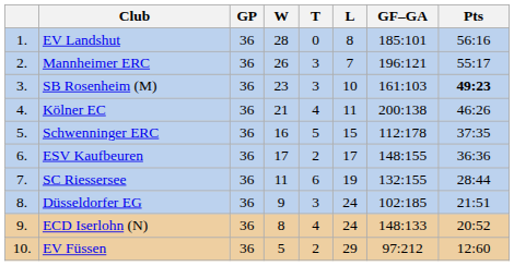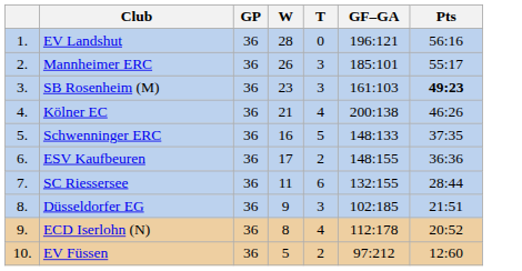 <table class="wikitable">
 <tr>
 <th width="30"></th>
 <th width="200">Club</th>
 <th width="30">GP</th>
 <th width="30">W</th>
 <th width="30">T</th>
-<th width="30">L</th>
 <th width="70">GF–GA</th>
 <th width="70">Pts</th>
 </tr>
 <tr bgcolor="#BCD2EE" align="center">
 <td>1.</td>
 <td align="left"><a href='#'>EV Landshut</a></td>
 <td>36</td>
 <td>28</td>
 <td>0</td>
-<td>8</td>
-<td>185:101</td>
+<td>196:121</td>
 <td>56:16</td>
 </tr>
 <tr bgcolor=#BCD2EE align="center">
 <td>2.</td>
 <td align="left"><a href='#'>Mannheimer ERC</a></td>
 <td>36</td>
 <td>26</td>
 <td>3</td>
-<td>7</td>
-<td>196:121</td>
+<td>185:101</td>
 <td>55:17</td>
 </tr>
 <tr bgcolor=#BCD2EE align="center">
 <td>3.</td>
 <td align="left"><a href='#'>SB Rosenheim</a> (M)</td>
 <td>36</td>
 <td>23</td>
 <td>3</td>
-<td>10</td>
 <td>161:103</td>
 <td><strong>49:23</strong></td>
 </tr>
 <tr bgcolor=#BCD2EE align="center">
 <td>4.</td>
 <td align="left"><a href='#'>Kölner EC</a></td>
 <td>36</td>
 <td>21</td>
 <td>4</td>
-<td>11</td>
 <td>200:138</td>
 <td>46:26</td>
 </tr>
 <tr bgcolor=#BCD2EE align="center">
 <td>5.</td>
 <td align="left"><a href='#'>Schwenninger ERC</a></td>
 <td>36</td>
 <td>16</td>
 <td>5</td>
-<td>15</td>
-<td>112:178</td>
+<td>148:133</td>
 <td>37:35</td>
 </tr>
 <tr bgcolor=#BCD2EE align="center">
 <td>6.</td>
 <td align="left"><a href='#'>ESV Kaufbeuren</a></td>
 <td>36</td>
 <td>17</td>
 <td>2</td>
-<td>17</td>
 <td>148:155</td>
 <td>36:36</td>
 </tr>
 <tr bgcolor=#BCD2EE align="center">
 <td>7.</td>
 <td align="left"><a href='#'>SC Riessersee</a></td>
 <td>36</td>
 <td>11</td>
 <td>6</td>
-<td>19</td>
 <td>132:155</td>
 <td>28:44</td>
 </tr>
 <tr bgcolor=#BCD2EE align="center">
 <td>8.</td>
 <td align="left"><a href='#'>Düsseldorfer EG</a></td>
 <td>36</td>
 <td>9</td>
 <td>3</td>
-<td>24</td>
 <td>102:185</td>
 <td>21:51</td>
 </tr>
 <tr bgcolor=#EECFA1 align="center">
 <td>9.</td>
 <td align="left"><a href='#'>ECD Iserlohn</a> (N)</td>
 <td>36</td>
 <td>8</td>
 <td>4</td>
-<td>24</td>
-<td>148:133</td>
+<td>112:178</td>
 <td>20:52</td>
 </tr>
 <tr bgcolor=#EECFA1 align="center">
 <td>10.</td>
 <td align="left"><a href='#'>EV Füssen</a></td>
 <td>36</td>
 <td>5</td>
 <td>2</td>
-<td>29</td>
 <td>97:212</td>
 <td>12:60</td>
 </tr>
 </table>
